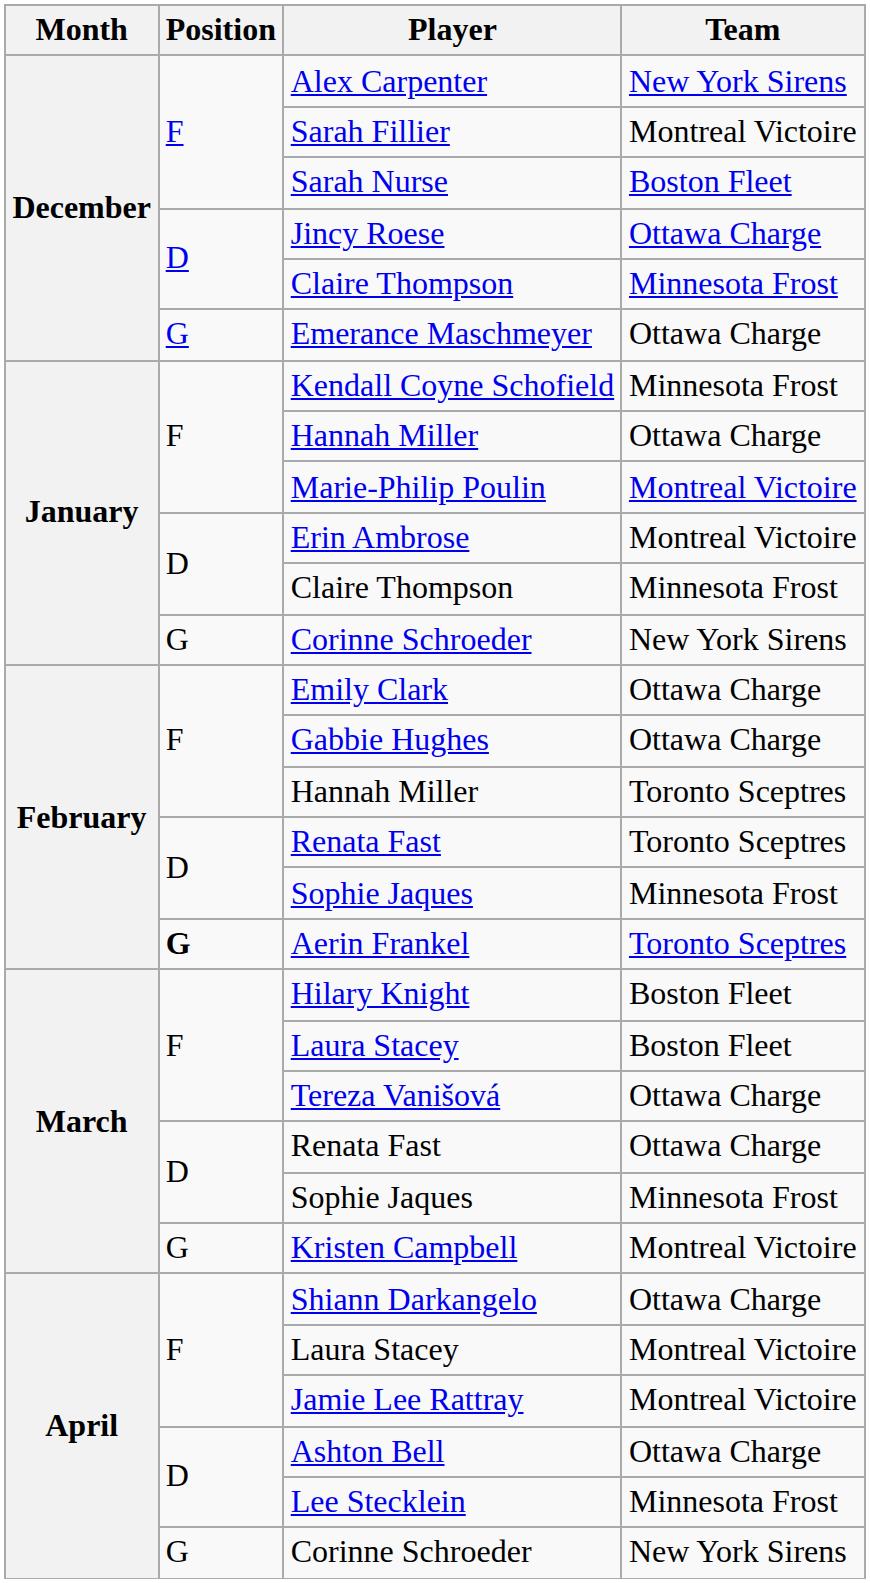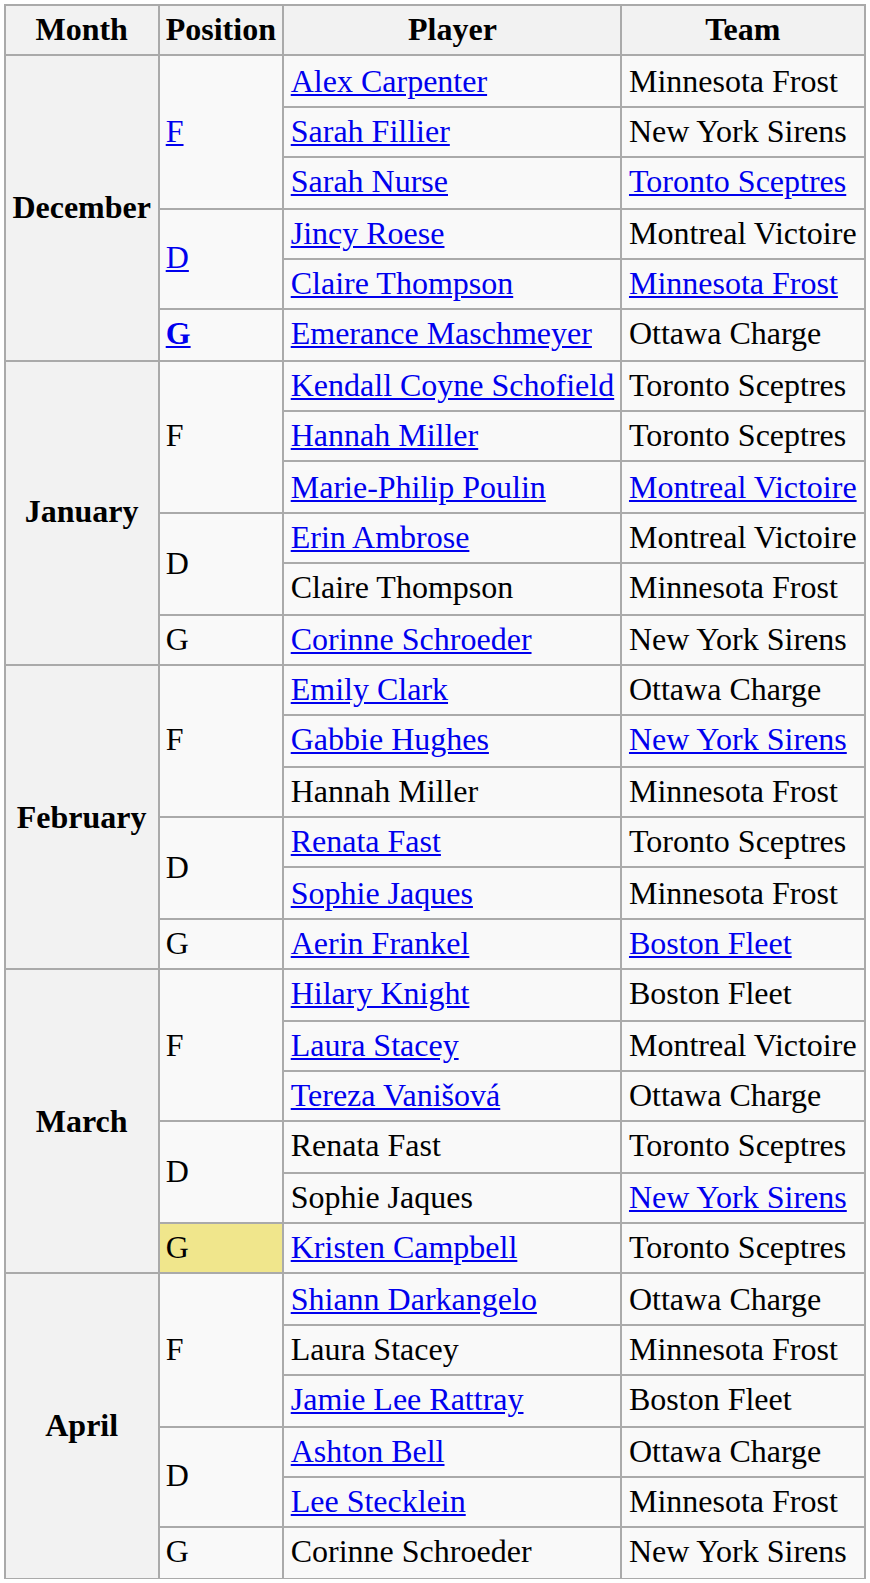 <table class="wikitable">
 <tr>
 <th scope="col">Month</th>
 <th scope="col">Position</th>
 <th scope="col">Player</th>
 <th scope="col">Team</th>
 </tr>
 <tr>
 <th scope="rowgroup" rowspan="6">December</th>
 <td rowspan="3"><a href='#'>F</a></td>
 <td><a href='#'>Alex Carpenter</a></td>
-<td><a href='#'>New York Sirens</a></td>
+<td>Minnesota Frost</td>
 </tr>
 <tr>
 <td><a href='#'>Sarah Fillier</a></td>
-<td>Montreal Victoire</td>
+<td>New York Sirens</td>
 </tr>
 <tr>
 <td><a href='#'>Sarah Nurse</a></td>
-<td><a href='#'>Boston Fleet</a></td>
+<td><a href='#'>Toronto Sceptres</a></td>
 </tr>
 <tr>
 <td rowspan="2"><a href='#'>D</a></td>
 <td><a href='#'>Jincy Roese</a></td>
-<td><a href='#'>Ottawa Charge</a></td>
+<td>Montreal Victoire</td>
 </tr>
 <tr>
 <td><a href='#'>Claire Thompson</a></td>
 <td><a href='#'>Minnesota Frost</a></td>
 </tr>
 <tr>
-<td><a href='#'>G</a></td>
+<td><strong><a href='#'>G</a></strong></td>
 <td><a href='#'>Emerance Maschmeyer</a></td>
 <td>Ottawa Charge</td>
 </tr>
 <tr>
 <th scope="rowgroup" rowspan="6">January</th>
 <td rowspan="3">F</td>
 <td><a href='#'>Kendall Coyne Schofield</a></td>
-<td>Minnesota Frost</td>
+<td>Toronto Sceptres</td>
 </tr>
 <tr>
 <td><a href='#'>Hannah Miller</a></td>
-<td>Ottawa Charge</td>
+<td>Toronto Sceptres</td>
 </tr>
 <tr>
 <td><a href='#'>Marie-Philip Poulin</a></td>
 <td><a href='#'>Montreal Victoire</a></td>
 </tr>
 <tr>
 <td rowspan="2">D</td>
 <td><a href='#'>Erin Ambrose</a></td>
 <td>Montreal Victoire</td>
 </tr>
 <tr>
 <td>Claire Thompson</td>
 <td>Minnesota Frost</td>
 </tr>
 <tr>
 <td>G</td>
 <td><a href='#'>Corinne Schroeder</a></td>
 <td>New York Sirens</td>
 </tr>
 <tr>
 <th scope="rowgroup" rowspan="6">February</th>
 <td rowspan="3">F</td>
 <td><a href='#'>Emily Clark</a></td>
 <td>Ottawa Charge</td>
 </tr>
 <tr>
 <td><a href='#'>Gabbie Hughes</a></td>
-<td>Ottawa Charge</td>
+<td><a href='#'>New York Sirens</a></td>
 </tr>
 <tr>
 <td>Hannah Miller</td>
-<td>Toronto Sceptres</td>
+<td>Minnesota Frost</td>
 </tr>
 <tr>
 <td rowspan="2">D</td>
 <td><a href='#'>Renata Fast</a></td>
 <td>Toronto Sceptres</td>
 </tr>
 <tr>
 <td><a href='#'>Sophie Jaques</a></td>
 <td>Minnesota Frost</td>
 </tr>
 <tr>
-<td><strong>G</strong></td>
+<td>G</td>
 <td><a href='#'>Aerin Frankel</a></td>
-<td><a href='#'>Toronto Sceptres</a></td>
+<td><a href='#'>Boston Fleet</a></td>
 </tr>
 <tr>
 <th scope="rowgroup" rowspan="6">March</th>
 <td rowspan="3">F</td>
 <td><a href='#'>Hilary Knight</a></td>
 <td>Boston Fleet</td>
 </tr>
 <tr>
 <td><a href='#'>Laura Stacey</a></td>
-<td>Boston Fleet</td>
+<td>Montreal Victoire</td>
 </tr>
 <tr>
 <td><a href='#'>Tereza Vanišová</a></td>
 <td>Ottawa Charge</td>
 </tr>
 <tr>
 <td rowspan="2">D</td>
 <td>Renata Fast</td>
-<td>Ottawa Charge</td>
+<td>Toronto Sceptres</td>
 </tr>
 <tr>
 <td>Sophie Jaques</td>
-<td>Minnesota Frost</td>
+<td><a href='#'>New York Sirens</a></td>
 </tr>
 <tr>
-<td>G</td>
+<td style="background: khaki;">G</td>
 <td><a href='#'>Kristen Campbell</a></td>
-<td>Montreal Victoire</td>
+<td>Toronto Sceptres</td>
 </tr>
 <tr>
 <th scope="rowgroup" rowspan="6">April</th>
 <td rowspan="3">F</td>
 <td><a href='#'>Shiann Darkangelo</a></td>
 <td>Ottawa Charge</td>
 </tr>
 <tr>
 <td>Laura Stacey</td>
-<td>Montreal Victoire</td>
+<td>Minnesota Frost</td>
 </tr>
 <tr>
 <td><a href='#'>Jamie Lee Rattray</a></td>
-<td>Montreal Victoire</td>
+<td>Boston Fleet</td>
 </tr>
 <tr>
 <td rowspan="2">D</td>
 <td><a href='#'>Ashton Bell</a></td>
 <td>Ottawa Charge</td>
 </tr>
 <tr>
 <td><a href='#'>Lee Stecklein</a></td>
 <td>Minnesota Frost</td>
 </tr>
 <tr>
 <td>G</td>
 <td>Corinne Schroeder</td>
 <td>New York Sirens</td>
 </tr>
 </table>
